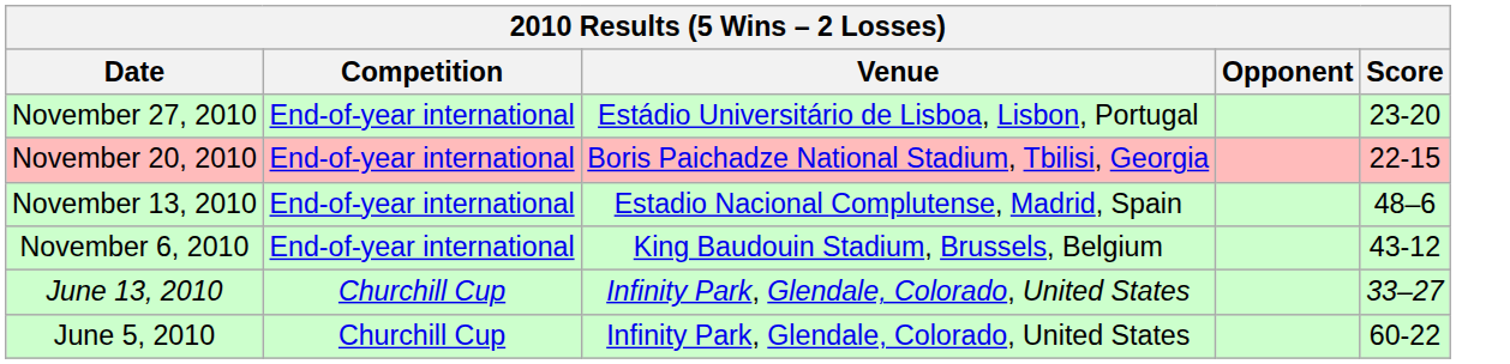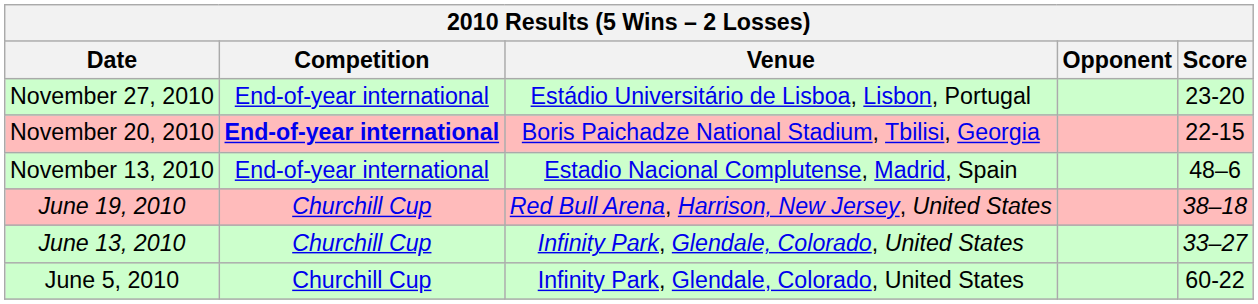 <table class="wikitable sortable">
 <tr>
 <th colspan="5"><strong>2010 Results (5 Wins – 2 Losses)</strong></th>
 </tr>
 <tr>
 <th>Date</th>
 <th>Competition</th>
 <th>Venue</th>
 <th>Opponent</th>
 <th>Score</th>
 </tr>
 <tr style="background:#cfc;">
 <td align=center>November 27, 2010</td>
 <td align=center><a href='#'>End-of-year international</a></td>
 <td align=center><a href='#'>Estádio Universitário de Lisboa</a>, <a href='#'>Lisbon</a>, Portugal</td>
 <td></td>
 <td align=center>23-20</td>
 </tr>
 <tr style="background:#fbb;">
 <td align=center>November 20, 2010</td>
-<td align=center><a href='#'>End-of-year international</a></td>
+<td align=center><strong><a href='#'>End-of-year international</a></strong></td>
 <td align=center><a href='#'>Boris Paichadze National Stadium</a>, <a href='#'>Tbilisi</a>, <a href='#'>Georgia</a></td>
 <td></td>
 <td align=center>22-15</td>
 </tr>
 <tr style="background:#cfc;">
 <td align=center>November 13, 2010</td>
 <td align=center><a href='#'>End-of-year international</a></td>
 <td align=center><a href='#'>Estadio Nacional Complutense</a>, <a href='#'>Madrid</a>, Spain</td>
 <td></td>
 <td align=center>48–6</td>
 </tr>
-<tr style="background:#cfc;">
-<td align=center>November 6, 2010</td>
-<td align=center><a href='#'>End-of-year international</a></td>
-<td align=center><a href='#'>King Baudouin Stadium</a>, <a href='#'>Brussels</a>, Belgium</td>
-<td></td>
-<td align=center>43-12</td>
+<tr style="background:#fbb;">
+<td align=center><em>June 19, 2010</em></td>
+<td align=center><em><a href='#'>Churchill Cup</a></em></td>
+<td align=center><em><a href='#'>Red Bull Arena</a></em>, <em><a href='#'>Harrison, New Jersey</a></em>, <em>United States</em></td>
+<td><em></em></td>
+<td align=center><em>38–18</em></td>
 </tr>
 <tr style="background:#cfc;">
 <td align=center><em>June 13, 2010</em></td>
 <td align=center><em><a href='#'>Churchill Cup</a></em></td>
 <td align=center><em><a href='#'>Infinity Park</a></em>, <em><a href='#'>Glendale, Colorado</a></em>, <em>United States</em></td>
 <td><em></em></td>
 <td align=center><em>33–27</em></td>
 </tr>
 <tr style="background:#cfc;">
 <td align=center>June 5, 2010</td>
 <td align=center><a href='#'>Churchill Cup</a></td>
 <td align=center><a href='#'>Infinity Park</a>, <a href='#'>Glendale, Colorado</a>, United States</td>
 <td></td>
 <td align=center>60-22</td>
 </tr>
 </table>
